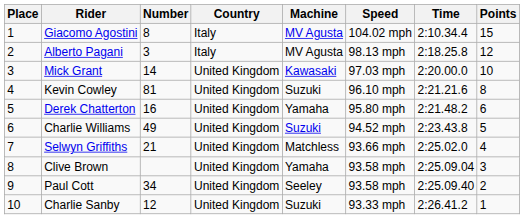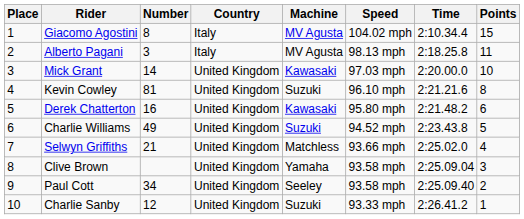 <table class="wikitable" style="font-size: 95%;">
 <tr>
 <th>Place</th>
 <th>Rider</th>
 <th>Number</th>
 <th>Country</th>
 <th>Machine</th>
 <th>Speed</th>
 <th>Time</th>
 <th>Points</th>
 </tr>
 <tr>
 <td>1</td>
 <td> <a href='#'>Giacomo Agostini</a></td>
 <td>8</td>
 <td>Italy</td>
 <td><a href='#'>MV Agusta</a></td>
 <td>104.02 mph</td>
 <td>2:10.34.4</td>
 <td>15</td>
 </tr>
 <tr>
 <td>2</td>
 <td> <a href='#'>Alberto Pagani</a></td>
 <td>3</td>
 <td>Italy</td>
 <td>MV Agusta</td>
 <td>98.13 mph</td>
 <td>2:18.25.8</td>
-<td>12</td>
+<td>11</td>
 </tr>
 <tr>
 <td>3</td>
 <td> <a href='#'>Mick Grant</a></td>
 <td>14</td>
 <td>United Kingdom</td>
 <td><a href='#'>Kawasaki</a></td>
 <td>97.03 mph</td>
 <td>2:20.00.0</td>
 <td>10</td>
 </tr>
 <tr>
 <td>4</td>
 <td> Kevin Cowley</td>
 <td>81</td>
 <td>United Kingdom</td>
 <td>Suzuki</td>
 <td>96.10 mph</td>
 <td>2:21.21.6</td>
 <td>8</td>
 </tr>
 <tr>
 <td>5</td>
 <td> <a href='#'>Derek Chatterton</a></td>
 <td>16</td>
 <td>United Kingdom</td>
-<td>Yamaha</td>
+<td><a href='#'>Kawasaki</a></td>
 <td>95.80 mph</td>
 <td>2:21.48.2</td>
 <td>6</td>
 </tr>
 <tr>
 <td>6</td>
 <td> Charlie Williams</td>
 <td>49</td>
 <td>United Kingdom</td>
 <td><a href='#'>Suzuki</a></td>
 <td>94.52 mph</td>
 <td>2:23.43.8</td>
 <td>5</td>
 </tr>
 <tr>
 <td>7</td>
 <td> <a href='#'>Selwyn Griffiths</a></td>
 <td>21</td>
 <td>United Kingdom</td>
 <td>Matchless</td>
 <td>93.66 mph</td>
 <td>2:25.02.0</td>
 <td>4</td>
 </tr>
 <tr>
 <td>8</td>
 <td> Clive Brown</td>
 <td></td>
 <td>United Kingdom</td>
 <td>Yamaha</td>
 <td>93.58 mph</td>
 <td>2:25.09.04</td>
 <td>3</td>
 </tr>
 <tr>
 <td>9</td>
 <td> Paul Cott</td>
 <td>34</td>
 <td>United Kingdom</td>
 <td>Seeley</td>
 <td>93.58 mph</td>
 <td>2:25.09.40</td>
 <td>2</td>
 </tr>
 <tr>
 <td>10</td>
 <td> Charlie Sanby</td>
 <td>12</td>
 <td>United Kingdom</td>
 <td>Suzuki</td>
 <td>93.33 mph</td>
 <td>2:26.41.2</td>
 <td>1</td>
 </tr>
 </table>
